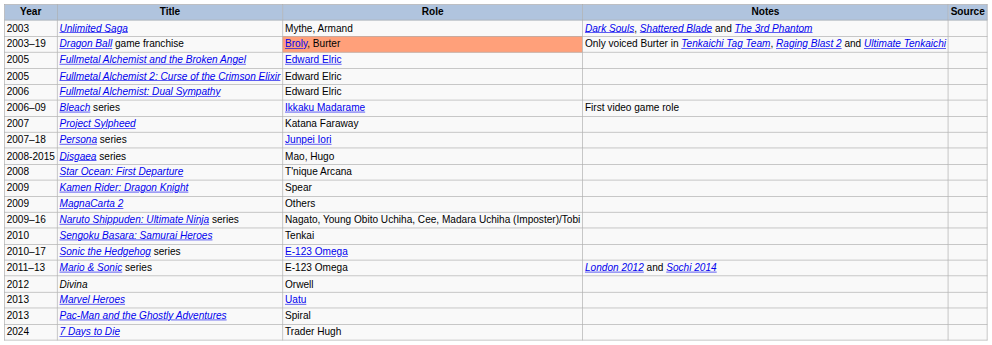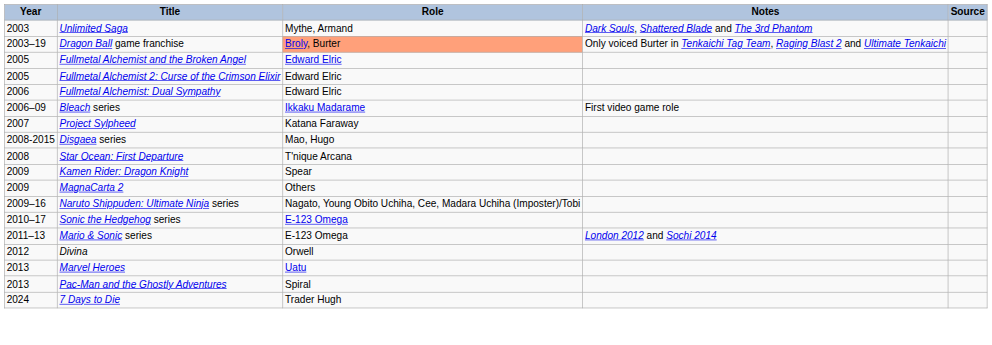 <table class="wikitable sortable plainrowheaders" style="width=100%;">
 <tr>
 <th style="background:#b0c4de;">Year</th>
 <th style="background:#b0c4de;">Title</th>
 <th style="background:#b0c4de;">Role</th>
 <th style="background:#b0c4de;">Notes</th>
 <th style="background:#b0c4de;">Source</th>
 </tr>
 <tr>
 <td>2003</td>
 <td><em><a href='#'>Unlimited Saga</a></em></td>
 <td>Mythe, Armand</td>
 <td><em><a href='#'>Dark Souls</a></em>, <em><a href='#'>Shattered Blade</a></em> and <em><a href='#'>The 3rd Phantom</a></em></td>
 <td></td>
 </tr>
 <tr>
 <td>2003–19</td>
 <td><em><a href='#'>Dragon Ball</a></em> game franchise</td>
 <td style="background: lightsalmon;"><a href='#'>Broly</a>, Burter</td>
 <td>Only voiced Burter in <em><a href='#'>Tenkaichi Tag Team</a></em>, <em><a href='#'>Raging Blast 2</a></em> and <em><a href='#'>Ultimate Tenkaichi</a></em></td>
 <td></td>
 </tr>
 <tr>
 <td>2005</td>
 <td><em><a href='#'>Fullmetal Alchemist and the Broken Angel</a></em></td>
 <td><a href='#'>Edward Elric</a></td>
 <td></td>
 <td></td>
 </tr>
 <tr>
 <td>2005</td>
 <td><em><a href='#'>Fullmetal Alchemist 2: Curse of the Crimson Elixir</a></em></td>
 <td>Edward Elric</td>
 <td></td>
 <td></td>
 </tr>
 <tr>
 <td>2006</td>
 <td><em><a href='#'>Fullmetal Alchemist: Dual Sympathy</a></em></td>
 <td>Edward Elric</td>
 <td></td>
 <td></td>
 </tr>
 <tr>
 <td>2006–09</td>
 <td><em><a href='#'>Bleach</a></em> series</td>
 <td><a href='#'>Ikkaku Madarame</a></td>
 <td>First video game role</td>
 <td></td>
 </tr>
 <tr>
 <td>2007</td>
 <td><em><a href='#'>Project Sylpheed</a></em></td>
 <td>Katana Faraway</td>
 <td></td>
 <td></td>
 </tr>
 <tr>
-<td>2007–18</td>
-<td><em><a href='#'>Persona</a></em> series</td>
-<td><a href='#'>Junpei Iori</a></td>
-<td></td>
-<td></td>
-</tr>
-<tr>
 <td>2008-2015</td>
 <td><em><a href='#'>Disgaea</a></em> series</td>
 <td>Mao, Hugo</td>
 <td></td>
 <td></td>
 </tr>
 <tr>
 <td>2008</td>
 <td><em><a href='#'>Star Ocean: First Departure</a></em></td>
 <td>T'nique Arcana</td>
 <td></td>
 <td></td>
 </tr>
 <tr>
 <td>2009</td>
 <td><em><a href='#'>Kamen Rider: Dragon Knight</a></em></td>
 <td>Spear</td>
 <td></td>
 <td></td>
 </tr>
 <tr>
 <td>2009</td>
 <td><em><a href='#'>MagnaCarta 2</a></em></td>
 <td>Others</td>
 <td></td>
 <td></td>
 </tr>
 <tr>
 <td>2009–16</td>
 <td><em><a href='#'>Naruto Shippuden: Ultimate Ninja</a></em> series</td>
 <td>Nagato, Young Obito Uchiha, Cee, Madara Uchiha (Imposter)/Tobi</td>
-<td></td>
-<td></td>
-</tr>
-<tr>
-<td>2010</td>
-<td><em><a href='#'>Sengoku Basara: Samurai Heroes</a></em></td>
-<td>Tenkai</td>
 <td></td>
 <td></td>
 </tr>
 <tr>
 <td>2010–17</td>
 <td><em><a href='#'>Sonic the Hedgehog</a></em> series</td>
 <td><a href='#'>E-123 Omega</a></td>
 <td></td>
 <td></td>
 </tr>
 <tr>
 <td>2011–13</td>
 <td><em><a href='#'>Mario & Sonic</a></em> series</td>
 <td>E-123 Omega</td>
 <td><em><a href='#'>London 2012</a></em> and <em><a href='#'>Sochi 2014</a></em></td>
 <td></td>
 </tr>
 <tr>
 <td>2012</td>
 <td><em>Divina</em></td>
 <td>Orwell</td>
 <td></td>
 <td></td>
 </tr>
 <tr>
 <td>2013</td>
 <td><em><a href='#'>Marvel Heroes</a></em></td>
 <td><a href='#'>Uatu</a></td>
 <td></td>
 <td></td>
 </tr>
 <tr>
 <td>2013</td>
 <td><em><a href='#'>Pac-Man and the Ghostly Adventures</a></em></td>
 <td>Spiral</td>
 <td></td>
 <td></td>
 </tr>
 <tr>
 <td>2024</td>
 <td><em><a href='#'>7 Days to Die</a></em></td>
 <td>Trader Hugh</td>
 <td></td>
 <td></td>
 </tr>
 </table>
